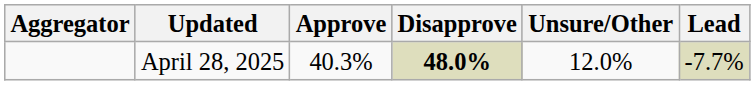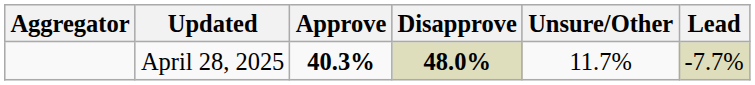 <table class="wikitable sortable" style="text-align:center;line-height:17px">
 <tr>
 <th>Aggregator</th>
 <th>Updated</th>
 <th>Approve</th>
 <th>Disapprove</th>
 <th>Unsure/Other</th>
 <th>Lead</th>
 </tr>
 <tr>
 <td></td>
 <td>April 28, 2025</td>
-<td>40.3%</td>
+<td><strong>40.3%</strong></td>
 <td style="background:#DEDEBD;"><strong>48.0%</strong></td>
-<td>12.0%</td>
+<td>11.7%</td>
 <td style="background:#DEDEBD;">-7.7%</td>
 </tr>
 </table>
